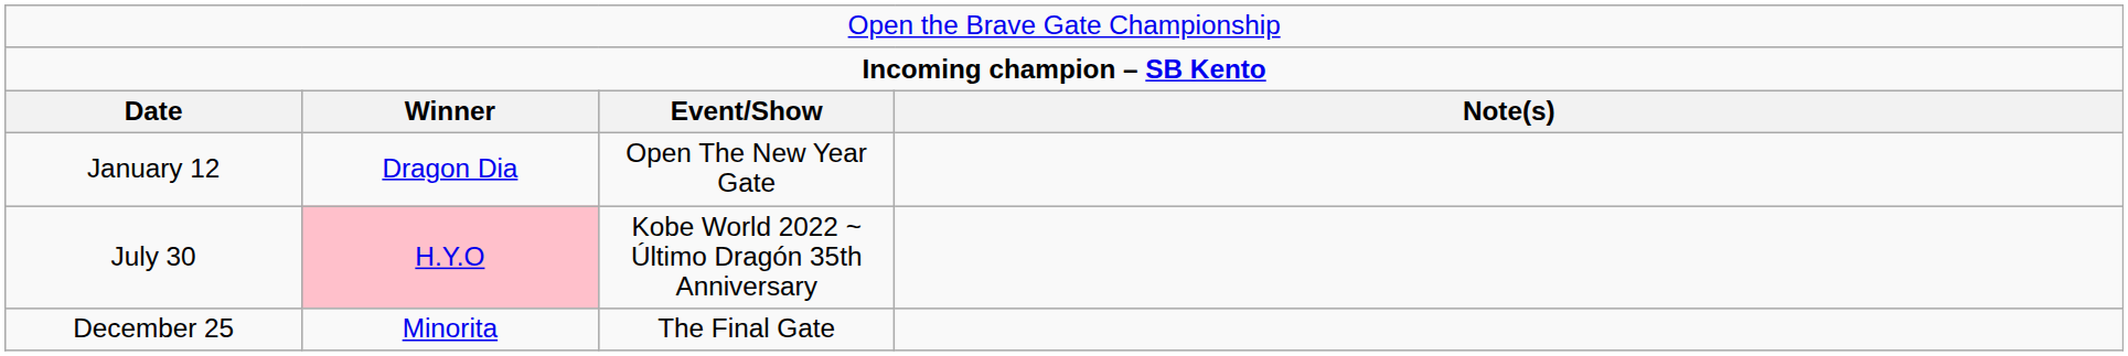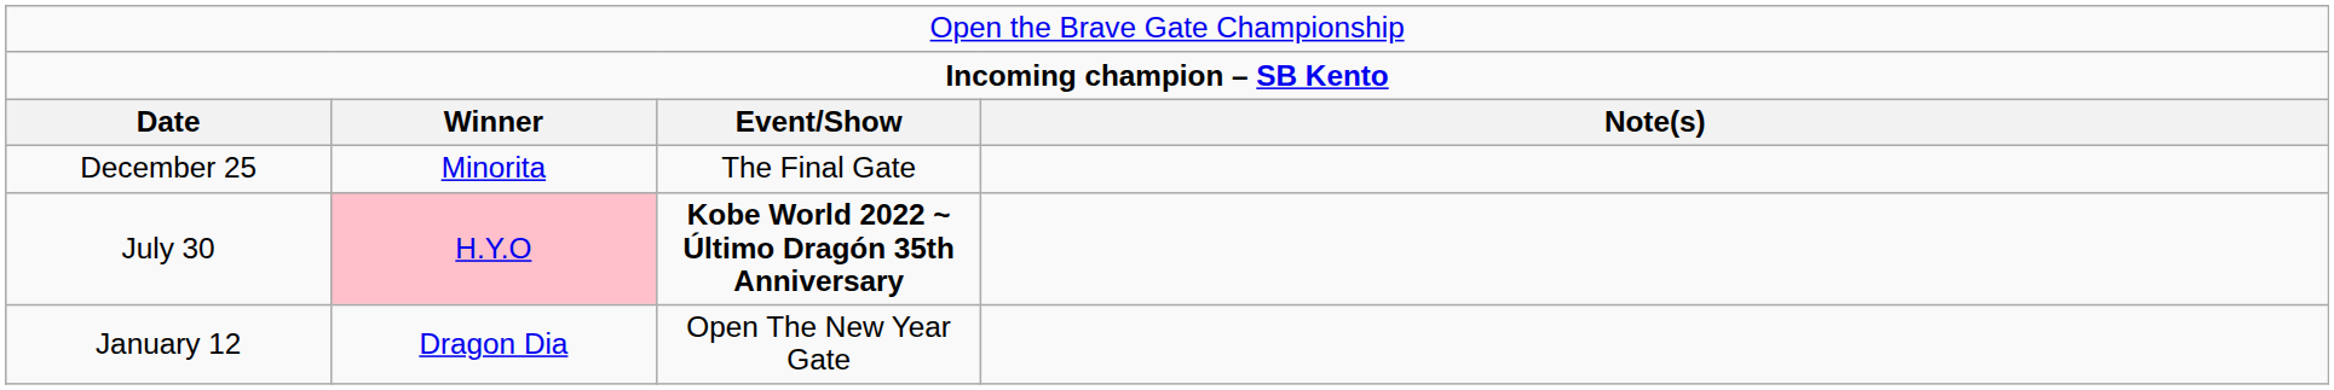 <table class="wikitable" style="text-align:center; width:100%;">
 <tr>
 <td colspan="4" style="text-align: center;"><a href='#'>Open the Brave Gate Championship</a></td>
 </tr>
 <tr>
 <td colspan="4" style="text-align: center;"><strong>Incoming champion – <a href='#'>SB Kento</a></strong></td>
 </tr>
 <tr>
 <th width=14%>Date</th>
 <th width=14%>Winner</th>
 <th width=14%>Event/Show</th>
 <th width=58%>Note(s)</th>
 </tr>
 <tr>
+<td>December 25</td>
+<td><a href='#'>Minorita</a></td>
+<td>The Final Gate</td>
+<td></td>
+</tr>
+<tr>
+<td>July 30</td>
+<td style="background: pink;"><a href='#'>H.Y.O</a></td>
+<td><strong>Kobe World 2022 ~ Último Dragón 35th Anniversary</strong></td>
+<td></td>
+</tr>
+<tr>
 <td>January 12</td>
 <td><a href='#'>Dragon Dia</a></td>
 <td>Open The New Year Gate<br></td>
 <td></td>
 </tr>
-<tr>
-<td>July 30</td>
-<td style="background: pink;"><a href='#'>H.Y.O</a></td>
-<td>Kobe World 2022 ~ Último Dragón 35th Anniversary</td>
-<td></td>
-</tr>
-<tr>
-<td>December 25</td>
-<td><a href='#'>Minorita</a></td>
-<td>The Final Gate</td>
-<td></td>
-</tr>
 </table>
